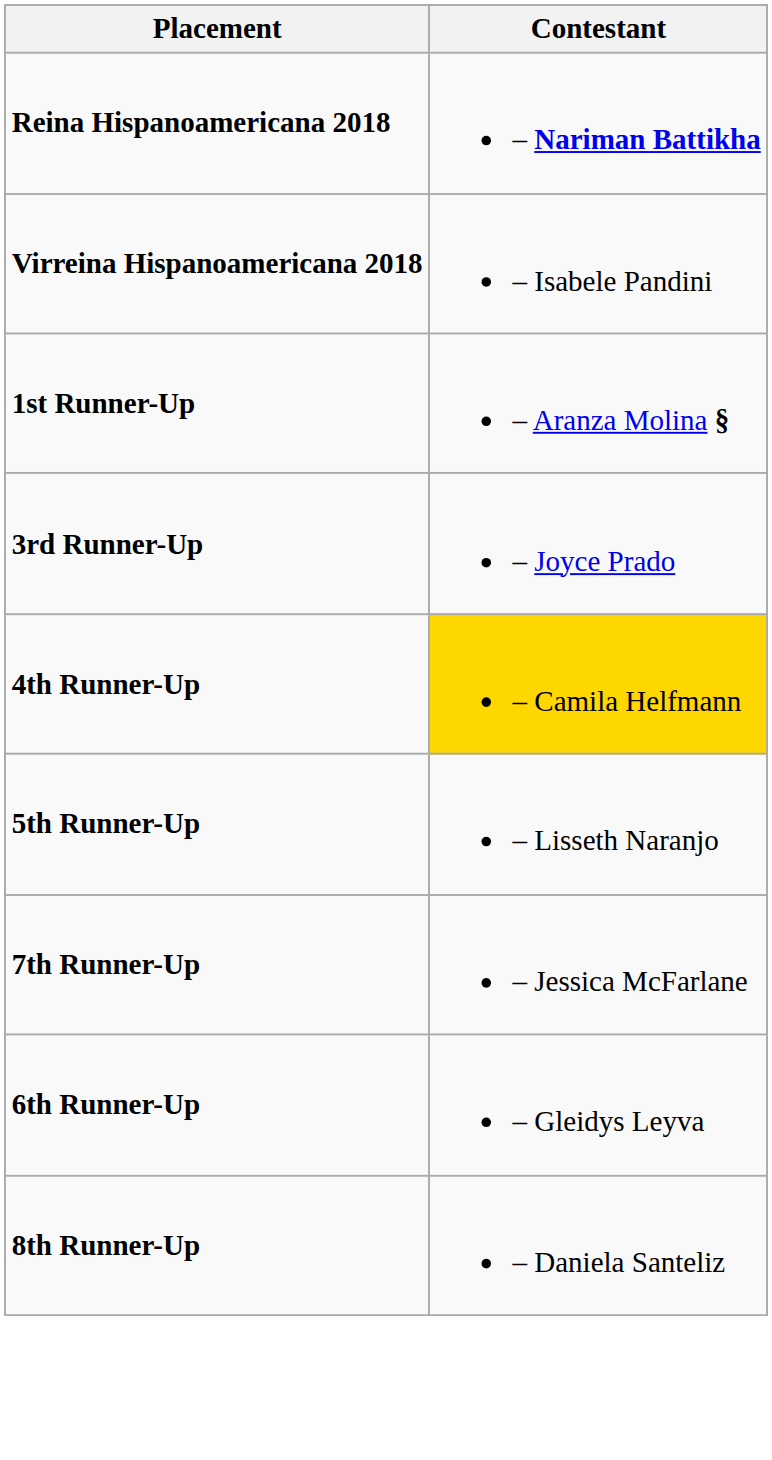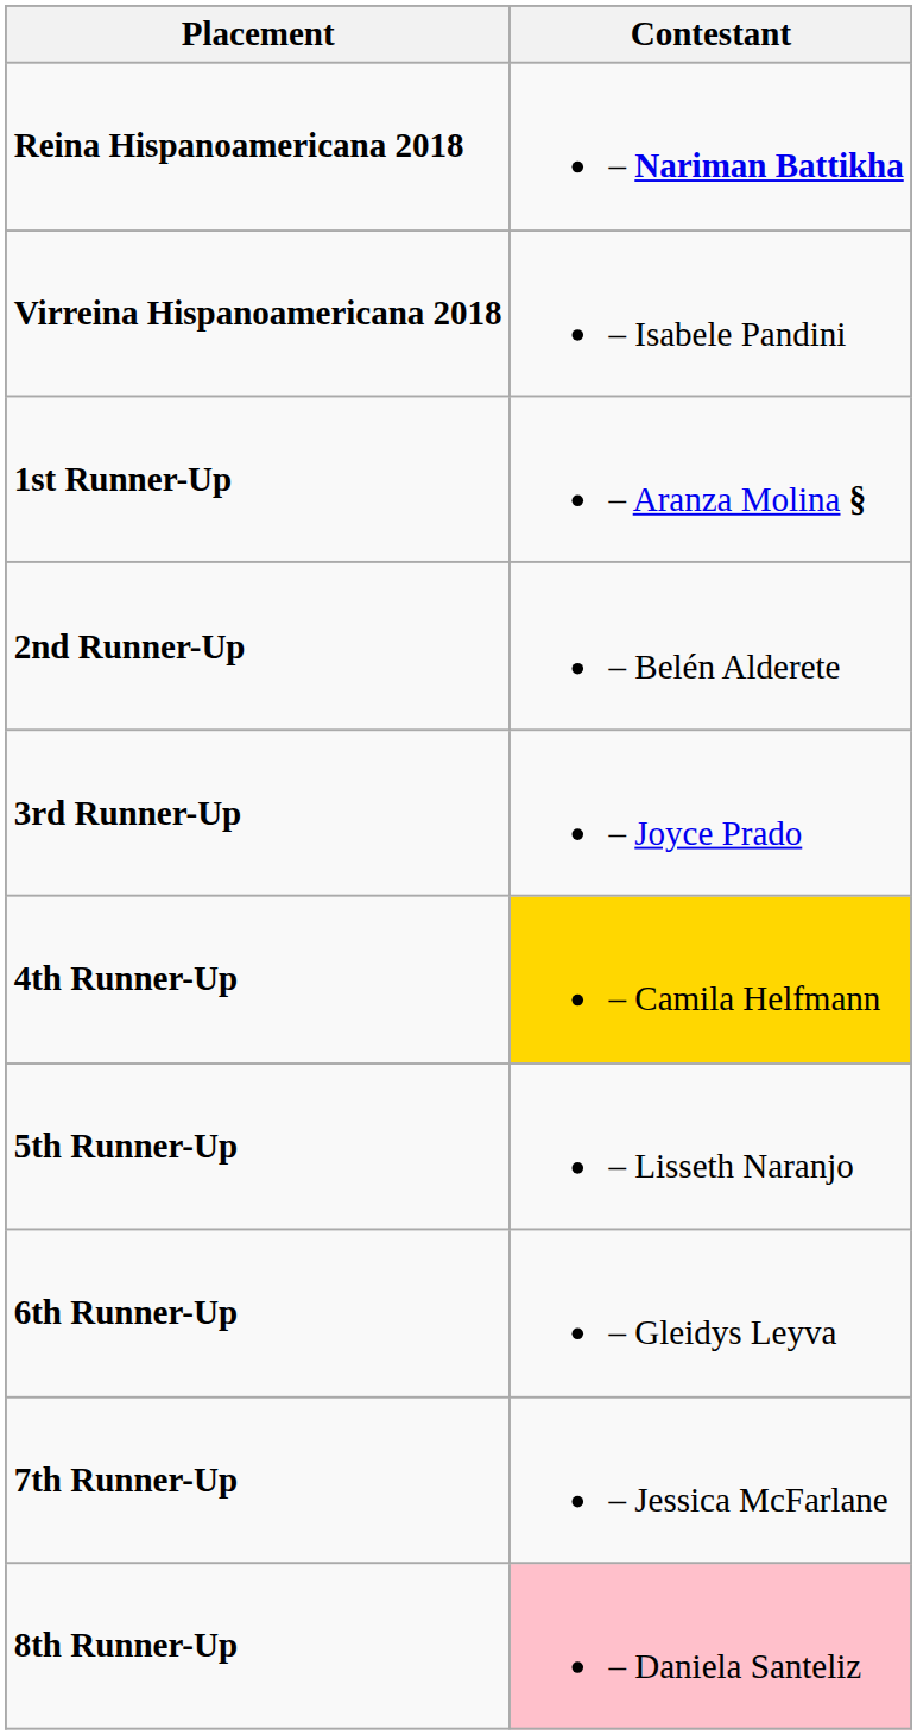 <table class="wikitable sortable" style="font-size: 95%;">
 <tr>
 <th>Placement</th>
 <th>Contestant</th>
 </tr>
 <tr>
 <td><strong>Reina Hispanoamericana 2018</strong></td>
 <td><br><ul><li><strong></strong> – <strong><a href='#'>Nariman Battikha</a></strong></li></ul></td>
 </tr>
 <tr>
 <td><strong>Virreina Hispanoamericana 2018</strong></td>
 <td><br><ul><li><strong></strong> – Isabele Pandini</li></ul></td>
 </tr>
 <tr>
 <td><strong>1st Runner-Up</strong></td>
 <td><br><ul><li><strong></strong> – <a href='#'>Aranza Molina</a> <strong>§</strong></li></ul></td>
 </tr>
 <tr>
+<td><strong>2nd Runner-Up</strong></td>
+<td><br><ul><li><strong></strong> – Belén Alderete</li></ul></td>
+</tr>
+<tr>
 <td><strong>3rd Runner-Up</strong></td>
 <td><br><ul><li><strong></strong> – <a href='#'>Joyce Prado</a></li></ul></td>
 </tr>
 <tr>
 <td><strong>4th Runner-Up</strong></td>
 <td style="background: gold;"><br><ul><li><strong></strong> – Camila Helfmann</li></ul></td>
 </tr>
 <tr>
 <td><strong>5th Runner-Up</strong></td>
 <td><br><ul><li><strong></strong> – Lisseth Naranjo</li></ul></td>
 </tr>
 <tr>
+<td><strong>6th Runner-Up</strong></td>
+<td><br><ul><li><strong></strong> – Gleidys Leyva</li></ul></td>
+</tr>
+<tr>
 <td><strong>7th Runner-Up</strong></td>
 <td><br><ul><li><strong></strong> – Jessica McFarlane</li></ul></td>
 </tr>
 <tr>
-<td><strong>6th Runner-Up</strong></td>
-<td><br><ul><li><strong></strong> – Gleidys Leyva</li></ul></td>
-</tr>
-<tr>
 <td><strong>8th Runner-Up</strong></td>
-<td><br><ul><li><strong></strong> – Daniela Santeliz</li></ul></td>
+<td style="background: pink;"><br><ul><li><strong></strong> – Daniela Santeliz</li></ul></td>
 </tr>
 </table>
